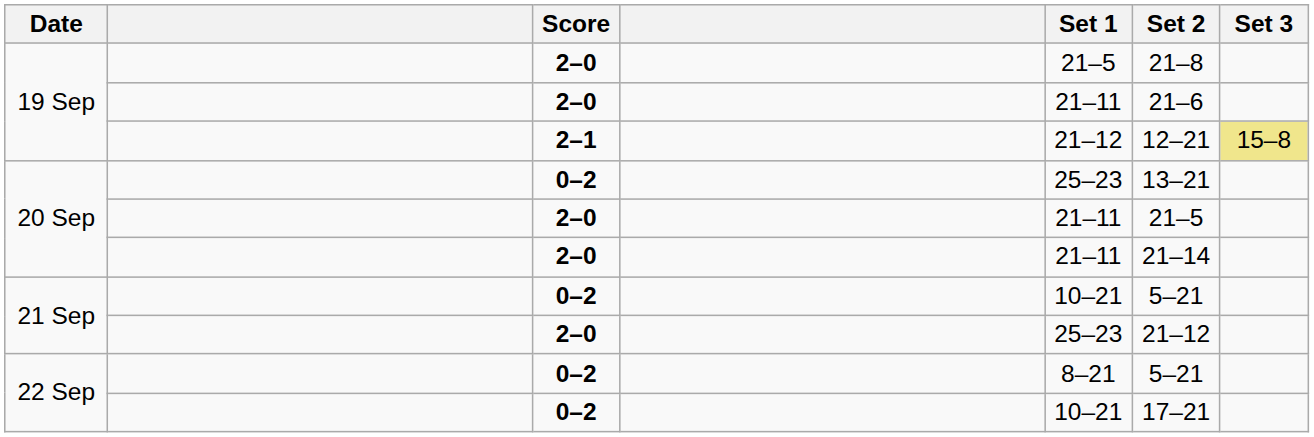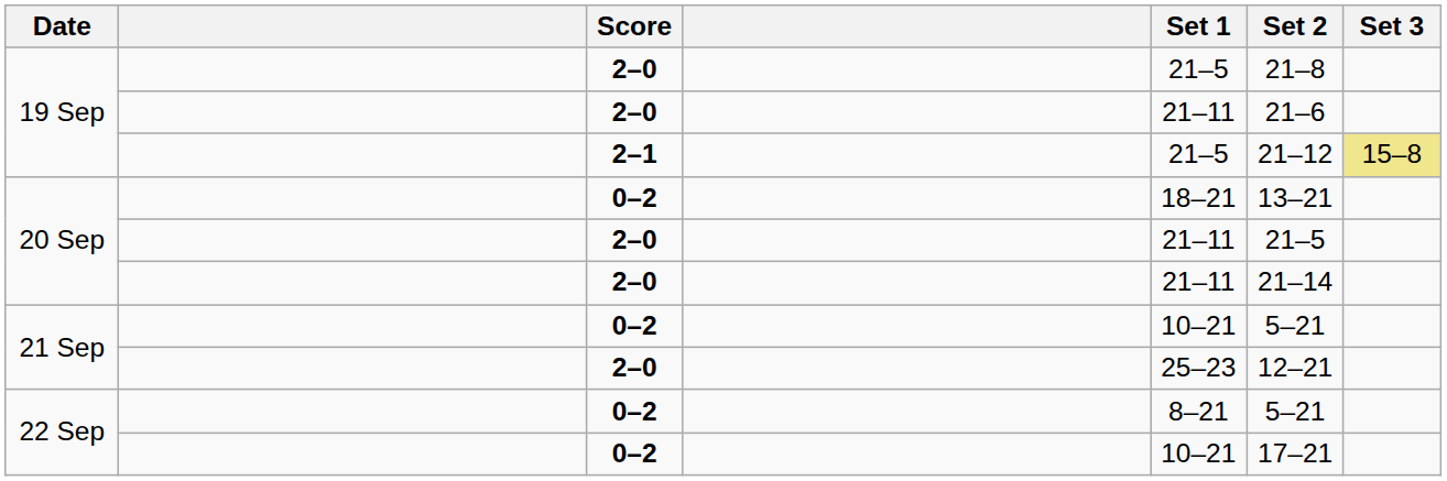 <table class="wikitable" style="text-align: center;">
 <tr>
 <th width="60">Date</th>
 <th align="right" width="270"></th>
 <th width="50">Score</th>
 <th align="left" width="270"></th>
 <th width="50">Set 1</th>
 <th width="50">Set 2</th>
 <th width="50">Set 3</th>
 </tr>
 <tr>
 <td rowspan=3>19 Sep</td>
 <td align=left><strong></strong></td>
 <td align=center><strong>2–0</strong></td>
 <td align=left></td>
 <td>21–5</td>
 <td>21–8</td>
 <td></td>
 </tr>
 <tr>
 <td align=left><strong></strong></td>
 <td align=center><strong>2–0</strong></td>
 <td align=left></td>
 <td>21–11</td>
 <td>21–6</td>
 <td></td>
 </tr>
 <tr>
 <td align=left><strong></strong></td>
 <td align=center><strong>2–1</strong></td>
 <td align=left></td>
+<td>21–5</td>
 <td>21–12</td>
-<td>12–21</td>
 <td style="background: khaki;">15–8</td>
 </tr>
 <tr>
 <td rowspan=3>20 Sep</td>
 <td align=left></td>
 <td align=center><strong>0–2</strong></td>
 <td align=left><strong></strong></td>
-<td>25–23</td>
+<td>18–21</td>
 <td>13–21</td>
 <td></td>
 </tr>
 <tr>
 <td align=left><strong></strong></td>
 <td align=center><strong>2–0</strong></td>
 <td align=left></td>
 <td>21–11</td>
 <td>21–5</td>
 <td></td>
 </tr>
 <tr>
 <td align=left><strong></strong></td>
 <td align=center><strong>2–0</strong></td>
 <td align=left></td>
 <td>21–11</td>
 <td>21–14</td>
 <td></td>
 </tr>
 <tr>
 <td rowspan=2>21 Sep</td>
 <td align=left></td>
 <td align=center><strong>0–2</strong></td>
 <td align=left><strong></strong></td>
 <td>10–21</td>
 <td>5–21</td>
 <td></td>
 </tr>
 <tr>
 <td align=left><strong></strong></td>
 <td align=center><strong>2–0</strong></td>
 <td align=left></td>
 <td>25–23</td>
-<td>21–12</td>
+<td>12–21</td>
 <td></td>
 </tr>
 <tr>
 <td rowspan=2>22 Sep</td>
 <td align=left></td>
 <td align=center><strong>0–2</strong></td>
 <td align=left><strong></strong></td>
 <td>8–21</td>
 <td>5–21</td>
 <td></td>
 </tr>
 <tr>
 <td align=left></td>
 <td align=center><strong>0–2</strong></td>
 <td align=left><strong></strong></td>
 <td>10–21</td>
 <td>17–21</td>
 <td></td>
 </tr>
 </table>
